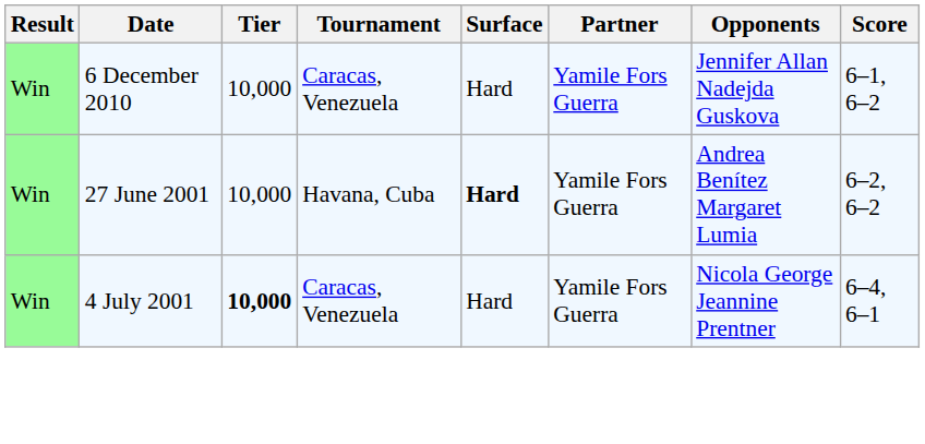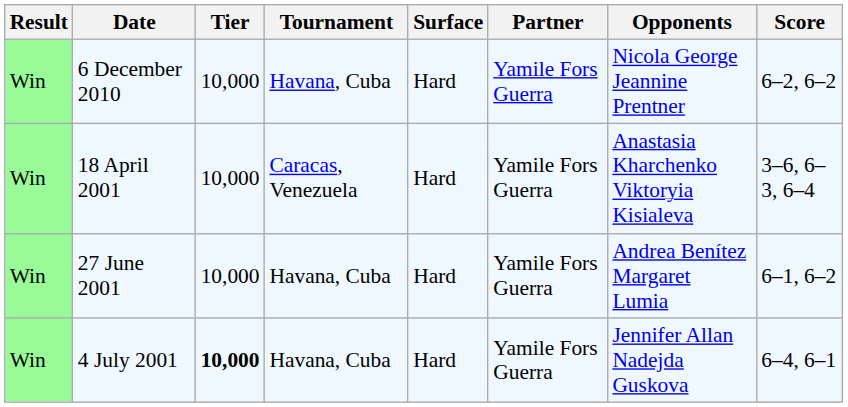 <table class="sortable wikitable" style=font-size:97%>
 <tr>
 <th>Result</th>
 <th>Date</th>
 <th>Tier</th>
 <th>Tournament</th>
 <th>Surface</th>
 <th>Partner</th>
 <th>Opponents</th>
 <th class="unsortable">Score</th>
 </tr>
 <tr style="background:#f0f8ff;">
 <td bgcolor="98FB98">Win</td>
 <td>6 December 2010</td>
 <td>10,000</td>
+<td><a href='#'>Havana</a>, Cuba</td>
+<td>Hard</td>
+<td> <a href='#'>Yamile Fors Guerra</a></td>
+<td> <a href='#'>Nicola George</a> <br>  <a href='#'>Jeannine Prentner</a></td>
+<td>6–2, 6–2</td>
+</tr>
+<tr style="background:#f0f8ff;">
+<td bgcolor="98FB98">Win</td>
+<td>18 April 2001</td>
+<td>10,000</td>
 <td><a href='#'>Caracas</a>, Venezuela</td>
 <td>Hard</td>
-<td> <a href='#'>Yamile Fors Guerra</a></td>
-<td> <a href='#'>Jennifer Allan</a> <br>  <a href='#'>Nadejda Guskova</a></td>
-<td>6–1, 6–2</td>
+<td> Yamile Fors Guerra</td>
+<td> <a href='#'>Anastasia Kharchenko</a> <br>  <a href='#'>Viktoryia Kisialeva</a></td>
+<td>3–6, 6–3, 6–4</td>
 </tr>
 <tr style="background:#f0f8ff;">
 <td bgcolor="98FB98">Win</td>
 <td>27 June 2001</td>
 <td>10,000</td>
 <td>Havana, Cuba</td>
-<td><strong>Hard</strong></td>
+<td>Hard</td>
 <td> Yamile Fors Guerra</td>
 <td> <a href='#'>Andrea Benítez</a> <br>  <a href='#'>Margaret Lumia</a></td>
-<td>6–2, 6–2</td>
+<td>6–1, 6–2</td>
 </tr>
 <tr style="background:#f0f8ff;">
 <td bgcolor="98FB98">Win</td>
 <td>4 July 2001</td>
 <td><strong>10,000</strong></td>
-<td><a href='#'>Caracas</a>, Venezuela</td>
+<td>Havana, Cuba</td>
 <td>Hard</td>
 <td> Yamile Fors Guerra</td>
-<td> <a href='#'>Nicola George</a> <br>  <a href='#'>Jeannine Prentner</a></td>
+<td> <a href='#'>Jennifer Allan</a> <br>  <a href='#'>Nadejda Guskova</a></td>
 <td>6–4, 6–1</td>
 </tr>
 </table>
